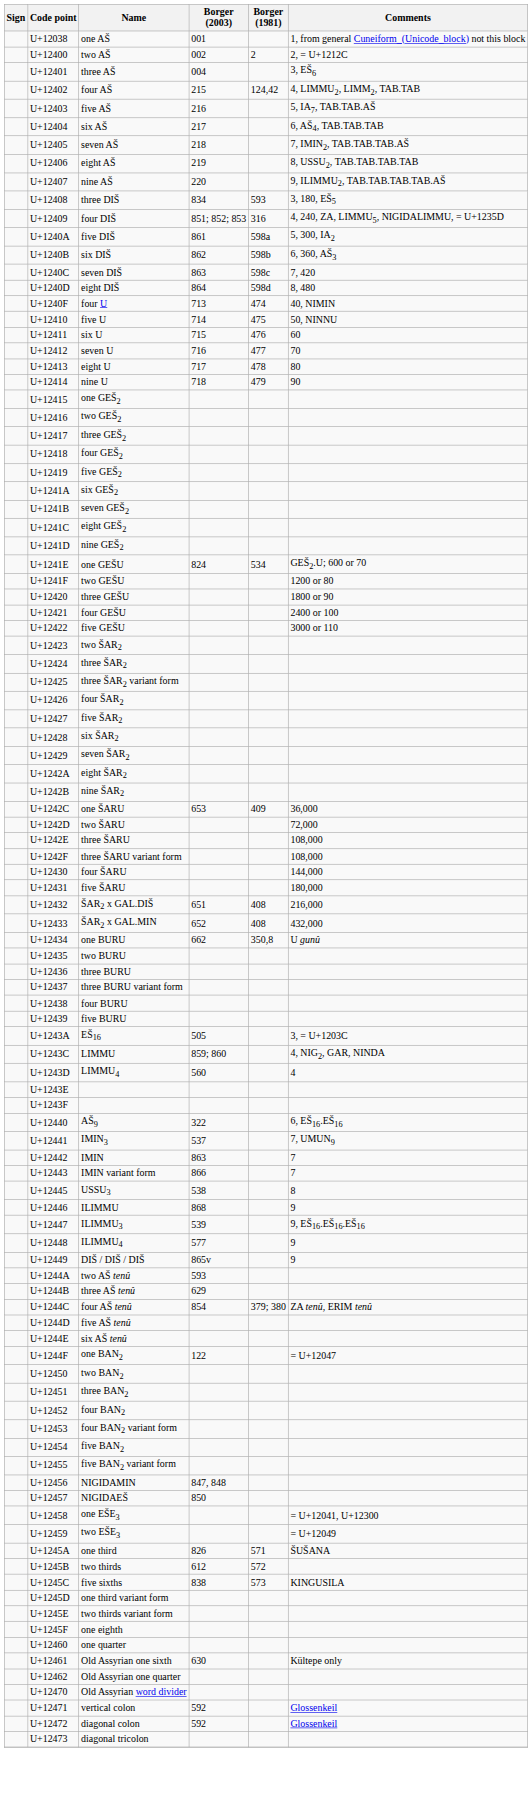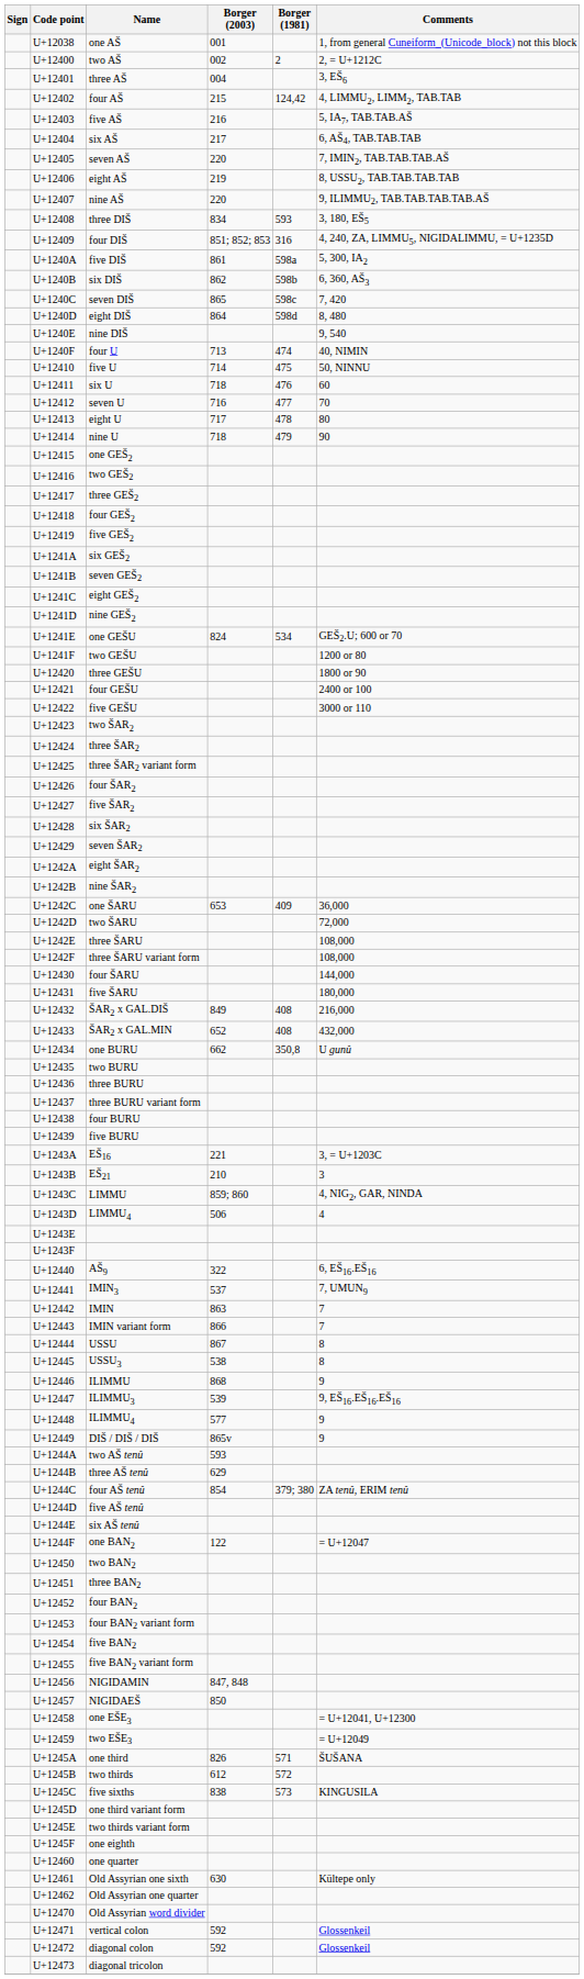 <table class="wikitable sortable">
 <tr>
 <th>Sign</th>
 <th>Code point</th>
 <th>Name</th>
 <th>Borger<br>(2003)</th>
 <th>Borger<br>(1981)</th>
 <th>Comments</th>
 </tr>
 <tr>
 <td></td>
 <td>U+12038</td>
 <td>one AŠ</td>
 <td>001</td>
 <td> </td>
 <td>1, from general <a href='#'>Cuneiform_(Unicode_block)</a> not this block</td>
 </tr>
 <tr>
 <td></td>
 <td>U+12400</td>
 <td>two AŠ</td>
 <td>002</td>
 <td>2</td>
 <td>2, = U+1212C</td>
 </tr>
 <tr>
 <td></td>
 <td>U+12401</td>
 <td>three AŠ</td>
 <td>004</td>
 <td></td>
 <td>3, EŠ<sub>6</sub></td>
 </tr>
 <tr>
 <td></td>
 <td>U+12402</td>
 <td>four AŠ</td>
 <td>215</td>
 <td>124,42</td>
 <td>4, LIMMU<sub>2</sub>, LIMM<sub>2</sub>, TAB.TAB</td>
 </tr>
 <tr>
 <td></td>
 <td>U+12403</td>
 <td>five AŠ</td>
 <td>216</td>
 <td></td>
 <td>5, IA<sub>7</sub>, TAB.TAB.AŠ</td>
 </tr>
 <tr>
 <td></td>
 <td>U+12404</td>
 <td>six AŠ</td>
 <td>217</td>
 <td></td>
 <td>6, AŠ<sub>4</sub>, TAB.TAB.TAB</td>
 </tr>
 <tr>
 <td></td>
 <td>U+12405</td>
 <td>seven AŠ</td>
-<td>218</td>
+<td>220</td>
 <td></td>
 <td>7, IMIN<sub>2</sub>, TAB.TAB.TAB.AŠ</td>
 </tr>
 <tr>
 <td></td>
 <td>U+12406</td>
 <td>eight AŠ</td>
 <td>219</td>
 <td></td>
 <td>8, USSU<sub>2</sub>, TAB.TAB.TAB.TAB</td>
 </tr>
 <tr>
 <td></td>
 <td>U+12407</td>
 <td>nine AŠ</td>
 <td>220</td>
 <td></td>
 <td>9, ILIMMU<sub>2</sub>, TAB.TAB.TAB.TAB.AŠ</td>
 </tr>
 <tr>
 <td></td>
 <td>U+12408</td>
 <td>three DIŠ</td>
 <td>834</td>
 <td>593</td>
 <td>3, 180, EŠ<sub>5</sub></td>
 </tr>
 <tr>
 <td></td>
 <td>U+12409</td>
 <td>four DIŠ</td>
 <td>851; 852; 853</td>
 <td>316</td>
 <td>4, 240, ZA, LIMMU<sub>5</sub>, NIGIDALIMMU, = U+1235D</td>
 </tr>
 <tr>
 <td></td>
 <td>U+1240A</td>
 <td>five DIŠ</td>
 <td>861</td>
 <td>598a</td>
 <td>5, 300, IA<sub>2</sub></td>
 </tr>
 <tr>
 <td></td>
 <td>U+1240B</td>
 <td>six DIŠ</td>
 <td>862</td>
 <td>598b</td>
 <td>6, 360, AŠ<sub>3</sub></td>
 </tr>
 <tr>
 <td></td>
 <td>U+1240C</td>
 <td>seven DIŠ</td>
-<td>863</td>
+<td>865</td>
 <td>598c</td>
 <td>7,  420</td>
 </tr>
 <tr>
 <td></td>
 <td>U+1240D</td>
 <td>eight DIŠ</td>
 <td>864</td>
 <td>598d</td>
 <td>8, 480</td>
+</tr>
+<tr>
+<td></td>
+<td>U+1240E</td>
+<td>nine DIŠ</td>
+<td></td>
+<td></td>
+<td>9, 540</td>
 </tr>
 <tr>
 <td></td>
 <td>U+1240F</td>
 <td>four <a href='#'>U</a></td>
 <td>713</td>
 <td>474</td>
 <td>40, NIMIN</td>
 </tr>
 <tr>
 <td></td>
 <td>U+12410</td>
 <td>five U</td>
 <td>714</td>
 <td>475</td>
 <td>50, NINNU</td>
 </tr>
 <tr>
 <td></td>
 <td>U+12411</td>
 <td>six U</td>
-<td>715</td>
+<td>718</td>
 <td>476</td>
 <td>60</td>
 </tr>
 <tr>
 <td></td>
 <td>U+12412</td>
 <td>seven U</td>
 <td>716</td>
 <td>477</td>
 <td>70</td>
 </tr>
 <tr>
 <td></td>
 <td>U+12413</td>
 <td>eight U</td>
 <td>717</td>
 <td>478</td>
 <td>80</td>
 </tr>
 <tr>
 <td></td>
 <td>U+12414</td>
 <td>nine U</td>
 <td>718</td>
 <td>479</td>
 <td>90</td>
 </tr>
 <tr>
 <td></td>
 <td>U+12415</td>
 <td>one GEŠ<sub>2</sub></td>
 <td></td>
 <td></td>
 <td></td>
 </tr>
 <tr>
 <td></td>
 <td>U+12416</td>
 <td>two GEŠ<sub>2</sub></td>
 <td></td>
 <td></td>
 <td></td>
 </tr>
 <tr>
 <td></td>
 <td>U+12417</td>
 <td>three GEŠ<sub>2</sub></td>
 <td></td>
 <td></td>
 <td></td>
 </tr>
 <tr>
 <td></td>
 <td>U+12418</td>
 <td>four GEŠ<sub>2</sub></td>
 <td></td>
 <td></td>
 <td></td>
 </tr>
 <tr>
 <td></td>
 <td>U+12419</td>
 <td>five GEŠ<sub>2</sub></td>
 <td></td>
 <td></td>
 <td></td>
 </tr>
 <tr>
 <td></td>
 <td>U+1241A</td>
 <td>six GEŠ<sub>2</sub></td>
 <td></td>
 <td></td>
 <td></td>
 </tr>
 <tr>
 <td></td>
 <td>U+1241B</td>
 <td>seven GEŠ<sub>2</sub></td>
 <td></td>
 <td></td>
 <td></td>
 </tr>
 <tr>
 <td></td>
 <td>U+1241C</td>
 <td>eight GEŠ<sub>2</sub></td>
 <td></td>
 <td></td>
 <td></td>
 </tr>
 <tr>
 <td></td>
 <td>U+1241D</td>
 <td>nine GEŠ<sub>2</sub></td>
 <td></td>
 <td></td>
 <td></td>
 </tr>
 <tr>
 <td></td>
 <td>U+1241E</td>
 <td>one GEŠU</td>
 <td>824</td>
 <td>534</td>
 <td>GEŠ<sub>2</sub>.U; 600 or 70</td>
 </tr>
 <tr>
 <td></td>
 <td>U+1241F</td>
 <td>two  GEŠU</td>
 <td></td>
 <td></td>
 <td>1200 or 80</td>
 </tr>
 <tr>
 <td></td>
 <td>U+12420</td>
 <td>three  GEŠU</td>
 <td></td>
 <td></td>
 <td>1800 or 90</td>
 </tr>
 <tr>
 <td></td>
 <td>U+12421</td>
 <td>four  GEŠU</td>
 <td></td>
 <td></td>
 <td>2400 or 100</td>
 </tr>
 <tr>
 <td></td>
 <td>U+12422</td>
 <td>five  GEŠU</td>
 <td></td>
 <td></td>
 <td>3000 or 110</td>
 </tr>
 <tr>
 <td></td>
 <td>U+12423</td>
 <td>two ŠAR<sub>2</sub></td>
 <td></td>
 <td></td>
 <td></td>
 </tr>
 <tr>
 <td></td>
 <td>U+12424</td>
 <td>three ŠAR<sub>2</sub></td>
 <td></td>
 <td></td>
 <td></td>
 </tr>
 <tr>
 <td></td>
 <td>U+12425</td>
 <td>three  ŠAR<sub>2</sub> variant form</td>
 <td></td>
 <td></td>
 <td></td>
 </tr>
 <tr>
 <td></td>
 <td>U+12426</td>
 <td>four ŠAR<sub>2</sub></td>
 <td></td>
 <td></td>
 <td></td>
 </tr>
 <tr>
 <td></td>
 <td>U+12427</td>
 <td>five ŠAR<sub>2</sub></td>
 <td></td>
 <td></td>
 <td></td>
 </tr>
 <tr>
 <td></td>
 <td>U+12428</td>
 <td>six ŠAR<sub>2</sub></td>
 <td></td>
 <td></td>
 <td></td>
 </tr>
 <tr>
 <td></td>
 <td>U+12429</td>
 <td>seven ŠAR<sub>2</sub></td>
 <td></td>
 <td></td>
 <td></td>
 </tr>
 <tr>
 <td></td>
 <td>U+1242A</td>
 <td>eight ŠAR<sub>2</sub></td>
 <td></td>
 <td></td>
 <td></td>
 </tr>
 <tr>
 <td></td>
 <td>U+1242B</td>
 <td>nine ŠAR<sub>2</sub></td>
 <td></td>
 <td></td>
 <td></td>
 </tr>
 <tr>
 <td></td>
 <td>U+1242C</td>
 <td>one ŠARU</td>
 <td>653</td>
 <td>409</td>
 <td>36,000</td>
 </tr>
 <tr>
 <td></td>
 <td>U+1242D</td>
 <td>two ŠARU</td>
 <td></td>
 <td></td>
 <td>72,000</td>
 </tr>
 <tr>
 <td></td>
 <td>U+1242E</td>
 <td>three ŠARU</td>
 <td></td>
 <td></td>
 <td>108,000</td>
 </tr>
 <tr>
 <td></td>
 <td>U+1242F</td>
 <td>three ŠARU variant form</td>
 <td></td>
 <td></td>
 <td>108,000</td>
 </tr>
 <tr>
 <td></td>
 <td>U+12430</td>
 <td>four ŠARU</td>
 <td></td>
 <td></td>
 <td>144,000</td>
 </tr>
 <tr>
 <td></td>
 <td>U+12431</td>
 <td>five ŠARU</td>
 <td></td>
 <td></td>
 <td>180,000</td>
 </tr>
 <tr>
 <td></td>
 <td>U+12432</td>
 <td>ŠAR<sub>2</sub> x GAL.DIŠ</td>
-<td>651</td>
+<td>849</td>
 <td>408</td>
 <td>216,000</td>
 </tr>
 <tr>
 <td></td>
 <td>U+12433</td>
 <td>ŠAR<sub>2</sub> x GAL.MIN</td>
 <td>652</td>
 <td>408</td>
 <td>432,000</td>
 </tr>
 <tr>
 <td></td>
 <td>U+12434</td>
 <td>one BURU</td>
 <td>662</td>
 <td>350,8</td>
 <td>U <em>gunû</em></td>
 </tr>
 <tr>
 <td></td>
 <td>U+12435</td>
 <td>two BURU</td>
 <td></td>
 <td></td>
 <td></td>
 </tr>
 <tr>
 <td></td>
 <td>U+12436</td>
 <td>three BURU</td>
 <td></td>
 <td></td>
 <td></td>
 </tr>
 <tr>
 <td></td>
 <td>U+12437</td>
 <td>three BURU variant form</td>
 <td></td>
 <td></td>
 <td></td>
 </tr>
 <tr>
 <td></td>
 <td>U+12438</td>
 <td>four BURU</td>
 <td></td>
 <td></td>
 <td></td>
 </tr>
 <tr>
 <td></td>
 <td>U+12439</td>
 <td>five BURU</td>
 <td></td>
 <td></td>
 <td></td>
 </tr>
 <tr>
 <td></td>
 <td>U+1243A</td>
 <td>EŠ<sub>16</sub></td>
-<td>505</td>
+<td>221</td>
 <td></td>
 <td>3, = U+1203C</td>
+</tr>
+<tr>
+<td></td>
+<td>U+1243B</td>
+<td>EŠ<sub>21</sub></td>
+<td>210</td>
+<td></td>
+<td>3</td>
 </tr>
 <tr>
 <td></td>
 <td>U+1243C</td>
 <td>LIMMU</td>
 <td>859; 860</td>
 <td></td>
 <td>4, NIG<sub>2</sub>, GAR, NINDA</td>
 </tr>
 <tr>
 <td></td>
 <td>U+1243D</td>
 <td>LIMMU<sub>4</sub></td>
-<td>560</td>
+<td>506</td>
 <td></td>
 <td>4</td>
 </tr>
 <tr>
 <td></td>
 <td>U+1243E</td>
 <td></td>
 <td></td>
 <td></td>
 <td></td>
 </tr>
 <tr>
 <td></td>
 <td>U+1243F</td>
 <td></td>
 <td></td>
 <td></td>
 <td></td>
 </tr>
 <tr>
 <td></td>
 <td>U+12440</td>
 <td>AŠ<sub>9</sub></td>
 <td>322</td>
 <td></td>
 <td>6, EŠ<sub>16</sub>.EŠ<sub>16</sub></td>
 </tr>
 <tr>
 <td></td>
 <td>U+12441</td>
 <td>IMIN<sub>3</sub></td>
 <td>537</td>
 <td></td>
 <td>7, UMUN<sub>9</sub></td>
 </tr>
 <tr>
 <td></td>
 <td>U+12442</td>
 <td>IMIN</td>
 <td>863</td>
 <td></td>
 <td>7</td>
 </tr>
 <tr>
 <td></td>
 <td>U+12443</td>
 <td>IMIN variant form</td>
 <td>866</td>
 <td></td>
 <td>7</td>
+</tr>
+<tr>
+<td></td>
+<td>U+12444</td>
+<td>USSU</td>
+<td>867</td>
+<td></td>
+<td>8</td>
 </tr>
 <tr>
 <td></td>
 <td>U+12445</td>
 <td>USSU<sub>3</sub></td>
 <td>538</td>
 <td></td>
 <td>8</td>
 </tr>
 <tr>
 <td></td>
 <td>U+12446</td>
 <td>ILIMMU</td>
 <td>868</td>
 <td></td>
 <td>9</td>
 </tr>
 <tr>
 <td></td>
 <td>U+12447</td>
 <td>ILIMMU<sub>3</sub></td>
 <td>539</td>
 <td></td>
 <td>9, EŠ<sub>16</sub>.EŠ<sub>16</sub>.EŠ<sub>16</sub></td>
 </tr>
 <tr>
 <td></td>
 <td>U+12448</td>
 <td>ILIMMU<sub>4</sub></td>
 <td>577</td>
 <td></td>
 <td>9</td>
 </tr>
 <tr>
 <td></td>
 <td>U+12449</td>
 <td>DIŠ / DIŠ / DIŠ</td>
 <td>865v</td>
 <td></td>
 <td>9</td>
 </tr>
 <tr>
 <td></td>
 <td>U+1244A</td>
 <td>two AŠ <em>tenû</em></td>
 <td>593</td>
 <td></td>
 <td></td>
 </tr>
 <tr>
 <td></td>
 <td>U+1244B</td>
 <td>three AŠ <em>tenû</em></td>
 <td>629</td>
 <td></td>
 <td></td>
 </tr>
 <tr>
 <td></td>
 <td>U+1244C</td>
 <td>four AŠ <em>tenû</em></td>
 <td>854</td>
 <td>379; 380</td>
 <td>ZA <em>tenû</em>, ERIM <em>tenû</em></td>
 </tr>
 <tr>
 <td></td>
 <td>U+1244D</td>
 <td>five AŠ <em>tenû</em></td>
 <td></td>
 <td></td>
 <td></td>
 </tr>
 <tr>
 <td></td>
 <td>U+1244E</td>
 <td>six AŠ <em>tenû</em></td>
 <td></td>
 <td></td>
 <td></td>
 </tr>
 <tr>
 <td></td>
 <td>U+1244F</td>
 <td>one BAN<sub>2</sub></td>
 <td>122</td>
 <td></td>
 <td>= U+12047</td>
 </tr>
 <tr>
 <td></td>
 <td>U+12450</td>
 <td>two BAN<sub>2</sub></td>
 <td></td>
 <td></td>
 <td></td>
 </tr>
 <tr>
 <td></td>
 <td>U+12451</td>
 <td>three BAN<sub>2</sub></td>
 <td></td>
 <td></td>
 <td></td>
 </tr>
 <tr>
 <td></td>
 <td>U+12452</td>
 <td>four BAN<sub>2</sub></td>
 <td></td>
 <td></td>
 <td></td>
 </tr>
 <tr>
 <td></td>
 <td>U+12453</td>
 <td>four BAN<sub>2</sub> variant form</td>
 <td></td>
 <td></td>
 <td></td>
 </tr>
 <tr>
 <td></td>
 <td>U+12454</td>
 <td>five BAN<sub>2</sub></td>
 <td></td>
 <td></td>
 <td></td>
 </tr>
 <tr>
 <td></td>
 <td>U+12455</td>
 <td>five BAN<sub>2</sub> variant form</td>
 <td></td>
 <td></td>
 <td></td>
 </tr>
 <tr>
 <td></td>
 <td>U+12456</td>
 <td>NIGIDAMIN</td>
 <td>847, 848</td>
 <td></td>
 <td></td>
 </tr>
 <tr>
 <td></td>
 <td>U+12457</td>
 <td>NIGIDAEŠ</td>
 <td>850</td>
 <td></td>
 <td></td>
 </tr>
 <tr>
 <td></td>
 <td>U+12458</td>
 <td>one EŠE<sub>3</sub></td>
 <td></td>
 <td></td>
 <td>= U+12041, U+12300</td>
 </tr>
 <tr>
 <td></td>
 <td>U+12459</td>
 <td>two EŠE<sub>3</sub></td>
 <td></td>
 <td></td>
 <td>=  U+12049</td>
 </tr>
 <tr>
 <td></td>
 <td>U+1245A</td>
 <td>one third</td>
 <td>826</td>
 <td>571</td>
 <td>ŠUŠANA</td>
 </tr>
 <tr>
 <td></td>
 <td>U+1245B</td>
 <td>two thirds</td>
 <td>612</td>
 <td>572</td>
 <td></td>
 </tr>
 <tr>
 <td></td>
 <td>U+1245C</td>
 <td>five sixths</td>
 <td>838</td>
 <td>573</td>
 <td>KINGUSILA</td>
 </tr>
 <tr>
 <td></td>
 <td>U+1245D</td>
 <td>one third variant form</td>
 <td></td>
 <td></td>
 <td></td>
 </tr>
 <tr>
 <td></td>
 <td>U+1245E</td>
 <td>two thirds variant form</td>
 <td></td>
 <td></td>
 <td></td>
 </tr>
 <tr>
 <td></td>
 <td>U+1245F</td>
 <td>one eighth</td>
 <td></td>
 <td></td>
 <td></td>
 </tr>
 <tr>
 <td></td>
 <td>U+12460</td>
 <td>one quarter</td>
 <td></td>
 <td></td>
 <td></td>
 </tr>
 <tr>
 <td></td>
 <td>U+12461</td>
 <td>Old Assyrian one sixth</td>
 <td>630</td>
 <td></td>
 <td>Kültepe only</td>
 </tr>
 <tr>
 <td></td>
 <td>U+12462</td>
 <td>Old Assyrian one quarter</td>
 <td></td>
 <td></td>
 <td></td>
 </tr>
 <tr>
 <td></td>
 <td>U+12470</td>
 <td>Old Assyrian <a href='#'>word divider</a></td>
 <td></td>
 <td></td>
 <td></td>
 </tr>
 <tr>
 <td></td>
 <td>U+12471</td>
 <td>vertical colon</td>
 <td>592</td>
 <td></td>
 <td><a href='#'>Glossenkeil</a></td>
 </tr>
 <tr>
 <td></td>
 <td>U+12472</td>
 <td>diagonal colon</td>
 <td>592</td>
 <td></td>
 <td><a href='#'>Glossenkeil</a></td>
 </tr>
 <tr>
 <td></td>
 <td>U+12473</td>
 <td>diagonal tricolon</td>
 <td></td>
 <td></td>
 <td></td>
 </tr>
 <tr>
 </tr>
 </table>
